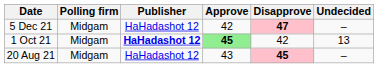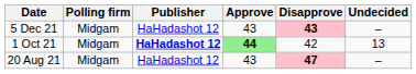 <table class="wikitable sortable" style="text-align:center; font-size:90%; line-height:13px">
 <tr>
 <th>Date</th>
 <th>Polling firm</th>
 <th>Publisher</th>
 <th>Approve</th>
 <th>Disapprove</th>
 <th>Undecided</th>
 </tr>
 <tr>
 <td data-sort-value=2021-12-05>5 Dec 21</td>
 <td>Midgam</td>
 <td><a href='#'>HaHadashot 12</a></td>
-<td>42</td>
-<td style=background:pink><strong>47</strong></td>
+<td>43</td>
+<td style=background:pink><strong>43</strong></td>
 <td>–</td>
 </tr>
 <tr>
 <td data-sort-value=2021-10-01>1 Oct 21</td>
 <td>Midgam</td>
 <td><strong><a href='#'>HaHadashot 12</a></strong></td>
-<td style=background:lightgreen><strong>45</strong></td>
+<td style=background:lightgreen><strong>44</strong></td>
 <td>42</td>
 <td>13</td>
 </tr>
 <tr>
 <td data-sort-value=2021-08-20>20 Aug 21</td>
 <td>Midgam</td>
 <td><a href='#'>HaHadashot 12</a></td>
 <td>43</td>
-<td style=background:pink><strong>45</strong></td>
+<td style=background:pink><strong>47</strong></td>
 <td>–</td>
 </tr>
 </table>
